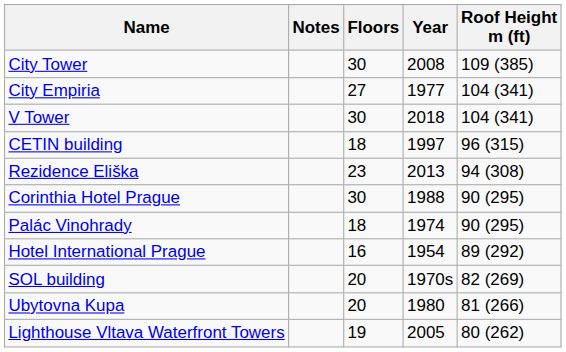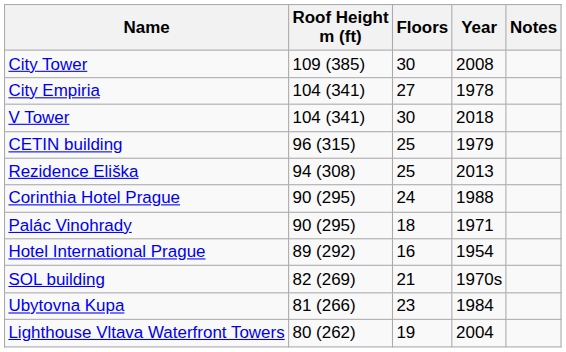 <table class="wikitable sortable">
 <tr>
 <th>Name</th>
-<th>Notes</th>
+<th>Roof Height<br>m (ft)</th>
 <th>Floors</th>
 <th>Year</th>
-<th>Roof Height<br>m (ft)</th>
+<th>Notes</th>
 </tr>
 <tr>
 <td><a href='#'>City Tower</a></td>
-<td></td>
+<td>109 (385)</td>
 <td>30</td>
 <td>2008</td>
-<td>109 (385)</td>
+<td></td>
 </tr>
 <tr>
 <td><a href='#'>City Empiria</a></td>
+<td>104 (341)</td>
+<td>27</td>
+<td>1978</td>
 <td></td>
-<td>27</td>
-<td>1977</td>
-<td>104 (341)</td>
 </tr>
 <tr>
 <td><a href='#'>V Tower</a></td>
-<td></td>
+<td>104 (341)</td>
 <td>30</td>
 <td>2018</td>
-<td>104 (341)</td>
+<td></td>
 </tr>
 <tr>
 <td><a href='#'>CETIN building</a></td>
+<td>96 (315)</td>
+<td>25</td>
+<td>1979</td>
 <td></td>
-<td>18</td>
-<td>1997</td>
-<td>96 (315)</td>
 </tr>
 <tr>
 <td><a href='#'>Rezidence Eliška</a></td>
+<td>94 (308)</td>
+<td>25</td>
+<td>2013</td>
 <td></td>
-<td>23</td>
-<td>2013</td>
-<td>94 (308)</td>
 </tr>
 <tr>
 <td><a href='#'>Corinthia Hotel Prague</a></td>
+<td>90 (295)</td>
+<td>24</td>
+<td>1988</td>
 <td></td>
-<td>30</td>
-<td>1988</td>
-<td>90 (295)</td>
 </tr>
 <tr>
 <td><a href='#'>Palác Vinohrady</a></td>
+<td>90 (295)</td>
+<td>18</td>
+<td>1971</td>
 <td></td>
-<td>18</td>
-<td>1974</td>
-<td>90 (295)</td>
 </tr>
 <tr>
 <td><a href='#'>Hotel International Prague</a></td>
-<td></td>
+<td>89 (292)</td>
 <td>16</td>
 <td>1954</td>
-<td>89 (292)</td>
+<td></td>
 </tr>
 <tr>
 <td><a href='#'>SOL building</a></td>
+<td>82 (269)</td>
+<td>21</td>
+<td>1970s</td>
 <td></td>
-<td>20</td>
-<td>1970s</td>
-<td>82 (269)</td>
 </tr>
 <tr>
 <td><a href='#'>Ubytovna Kupa</a></td>
+<td>81 (266)</td>
+<td>23</td>
+<td>1984</td>
 <td></td>
-<td>20</td>
-<td>1980</td>
-<td>81 (266)</td>
 </tr>
 <tr>
 <td><a href='#'>Lighthouse Vltava Waterfront Towers</a></td>
+<td>80 (262)</td>
+<td>19</td>
+<td>2004</td>
 <td></td>
-<td>19</td>
-<td>2005</td>
-<td>80 (262)</td>
 </tr>
 </table>
